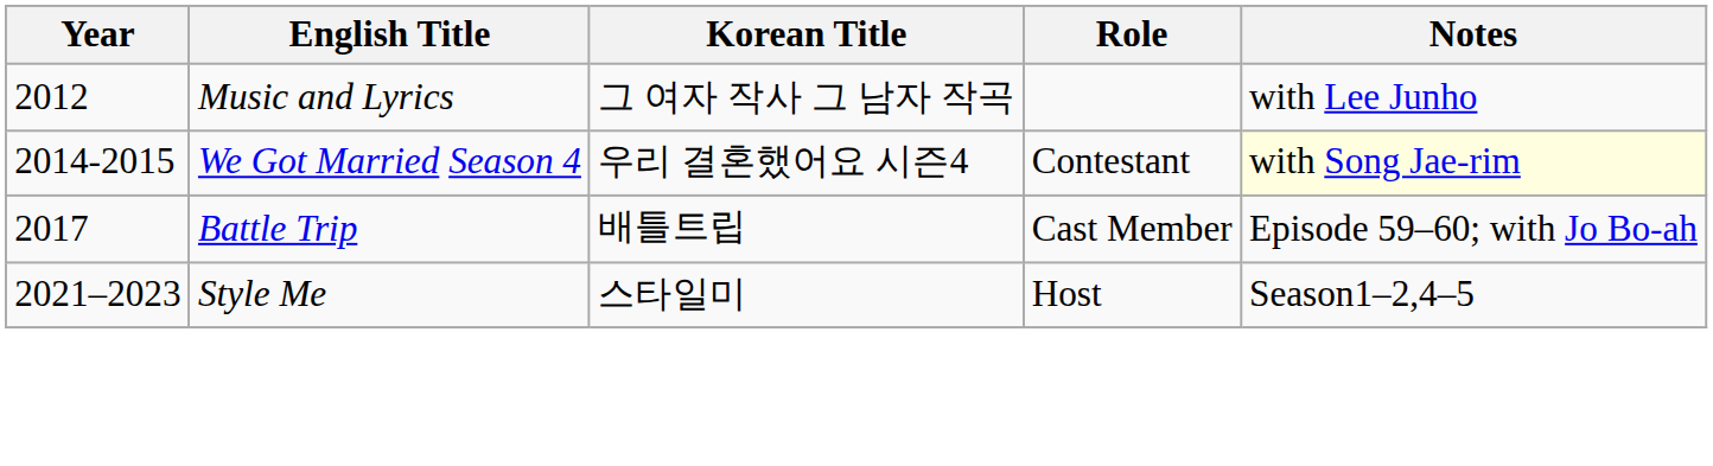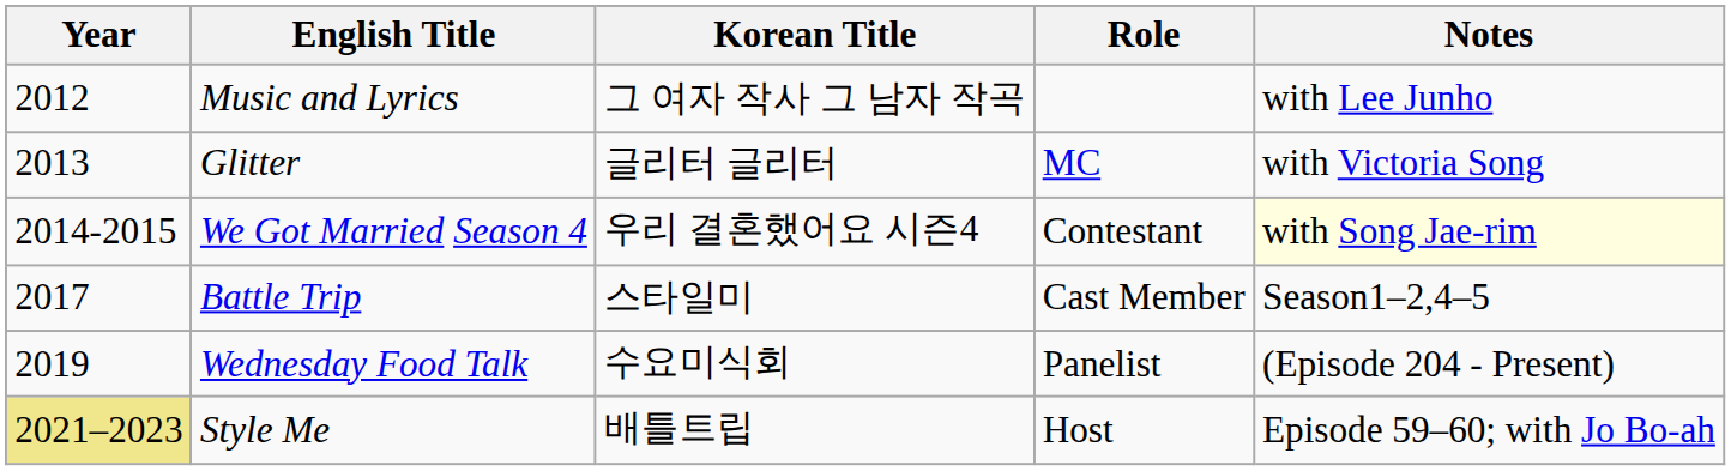 <table class="wikitable">
 <tr>
 <th>Year</th>
 <th>English Title</th>
 <th>Korean Title</th>
 <th>Role</th>
 <th>Notes</th>
 </tr>
 <tr>
 <td>2012</td>
 <td><em>Music and Lyrics</em></td>
 <td>그 여자 작사 그 남자 작곡</td>
 <td></td>
 <td>with <a href='#'>Lee Junho</a></td>
 </tr>
 <tr>
+<td>2013</td>
+<td><em>Glitter</em></td>
+<td>글리터 글리터</td>
+<td><a href='#'>MC</a></td>
+<td>with <a href='#'>Victoria Song</a></td>
+</tr>
+<tr>
 <td>2014-2015</td>
 <td><em><a href='#'>We Got Married</a> <a href='#'>Season 4</a></em></td>
 <td>우리 결혼했어요 시즌4</td>
 <td>Contestant</td>
 <td style="background: lightyellow;">with <a href='#'>Song Jae-rim</a></td>
 </tr>
 <tr>
 <td>2017</td>
 <td><em><a href='#'>Battle Trip</a></em></td>
+<td>스타일미</td>
+<td>Cast Member</td>
+<td>Season1–2,4–5</td>
+</tr>
+<tr>
+<td>2019</td>
+<td><em><a href='#'>Wednesday Food Talk</a></em></td>
+<td>수요미식회</td>
+<td>Panelist</td>
+<td>(Episode 204 - Present)</td>
+</tr>
+<tr>
+<td style="background: khaki;">2021–2023</td>
+<td><em>Style Me</em></td>
 <td>배틀트립</td>
-<td>Cast Member</td>
+<td>Host</td>
 <td>Episode 59–60; with <a href='#'>Jo Bo-ah</a></td>
 </tr>
-<tr>
-<td>2021–2023</td>
-<td><em>Style Me</em></td>
-<td>스타일미</td>
-<td>Host</td>
-<td>Season1–2,4–5</td>
-</tr>
 </table>
